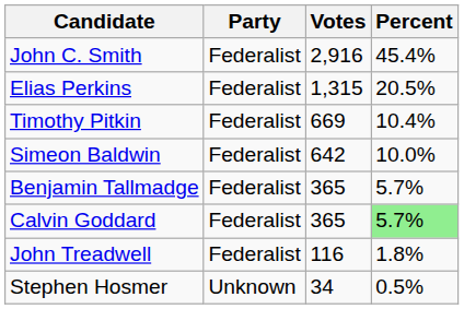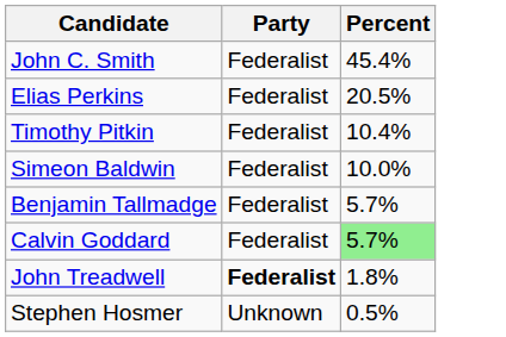 <table class=wikitable>
 <tr>
 <th>Candidate</th>
 <th>Party</th>
-<th>Votes</th>
 <th>Percent</th>
 </tr>
 <tr>
 <td><a href='#'>John C. Smith</a></td>
 <td>Federalist</td>
-<td>2,916</td>
 <td>45.4%</td>
 </tr>
 <tr>
 <td><a href='#'>Elias Perkins</a></td>
 <td>Federalist</td>
-<td>1,315</td>
 <td>20.5%</td>
 </tr>
 <tr>
 <td><a href='#'>Timothy Pitkin</a></td>
 <td>Federalist</td>
-<td>669</td>
 <td>10.4%</td>
 </tr>
 <tr>
 <td><a href='#'>Simeon Baldwin</a></td>
 <td>Federalist</td>
-<td>642</td>
 <td>10.0%</td>
 </tr>
 <tr>
 <td><a href='#'>Benjamin Tallmadge</a></td>
 <td>Federalist</td>
-<td>365</td>
 <td>5.7%</td>
 </tr>
 <tr>
 <td><a href='#'>Calvin Goddard</a></td>
 <td>Federalist</td>
-<td>365</td>
 <td style="background: lightgreen;">5.7%</td>
 </tr>
 <tr>
 <td><a href='#'>John Treadwell</a></td>
-<td>Federalist</td>
-<td>116</td>
+<td><strong>Federalist</strong></td>
 <td>1.8%</td>
 </tr>
 <tr>
 <td>Stephen Hosmer</td>
 <td>Unknown</td>
-<td>34</td>
 <td>0.5%</td>
 </tr>
 </table>
